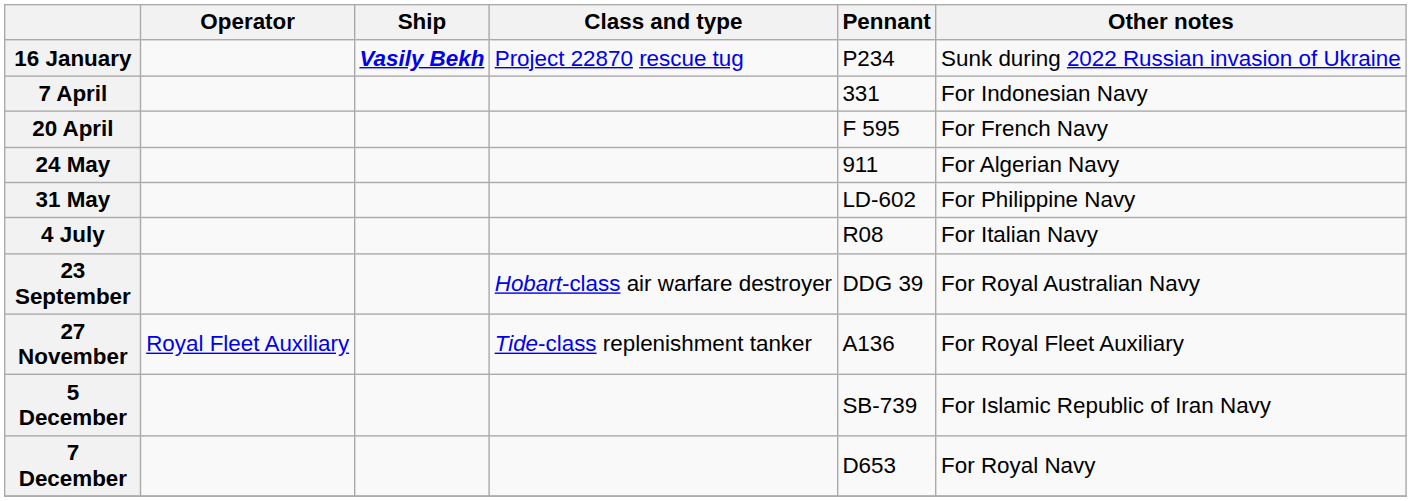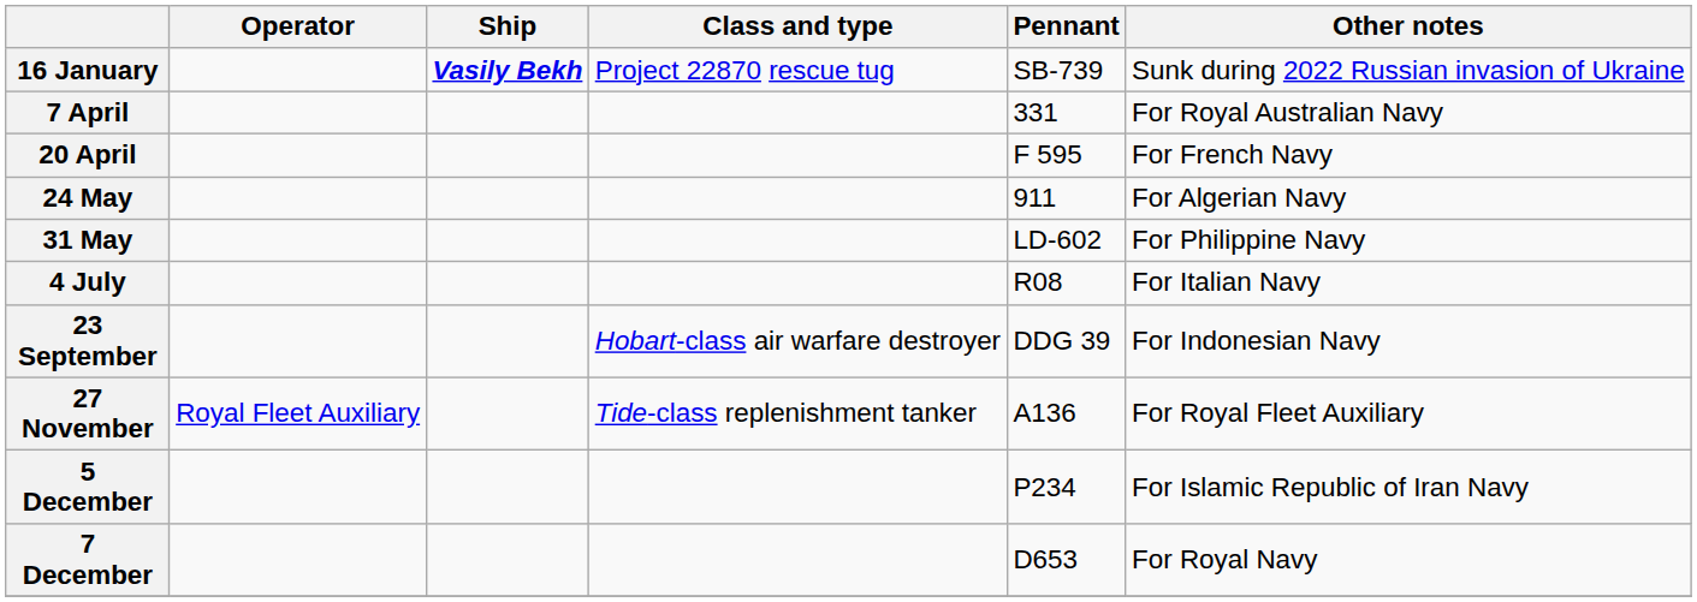 <table Class="wikitable">
 <tr>
 <th width="90"></th>
 <th>Operator</th>
 <th>Ship</th>
 <th>Class and type</th>
 <th>Pennant</th>
 <th>Other notes</th>
 </tr>
 <tr>
 <th>16 January</th>
 <td></td>
 <td><strong><em><a href='#'>Vasily Bekh</a></em></strong></td>
 <td><a href='#'>Project 22870</a> <a href='#'>rescue tug</a></td>
-<td>P234</td>
+<td>SB-739</td>
 <td>Sunk during <a href='#'>2022 Russian invasion of Ukraine</a></td>
 </tr>
 <tr ---->
 <th>7 April</th>
 <td></td>
 <td><strong></strong></td>
 <td></td>
 <td>331</td>
-<td>For Indonesian Navy</td>
+<td>For Royal Australian Navy</td>
 </tr>
 <tr ---->
 <th>20 April</th>
 <td></td>
 <td><strong></strong></td>
 <td></td>
 <td>F 595</td>
 <td>For French Navy</td>
 </tr>
 <tr ---->
 <th>24 May</th>
 <td></td>
 <td><strong></strong></td>
 <td></td>
 <td>911</td>
 <td>For Algerian Navy</td>
 </tr>
 <tr ---->
 <th>31 May</th>
 <td></td>
 <td><strong></strong></td>
 <td></td>
 <td>LD-602</td>
 <td>For Philippine Navy</td>
 </tr>
 <tr ---->
 <th>4 July</th>
 <td></td>
 <td><strong></strong></td>
 <td></td>
 <td>R08</td>
 <td>For Italian Navy</td>
 </tr>
 <tr ---->
 <th>23 September</th>
 <td></td>
 <td><strong></strong></td>
 <td><a href='#'><em>Hobart</em>-class</a> air warfare destroyer</td>
 <td>DDG 39</td>
-<td>For Royal Australian Navy</td>
+<td>For Indonesian Navy</td>
 </tr>
 <tr ---->
 <th>27 November</th>
 <td> <a href='#'>Royal Fleet Auxiliary</a></td>
 <td><strong></strong></td>
 <td><a href='#'><em>Tide</em>-class</a> replenishment tanker</td>
 <td>A136</td>
 <td>For Royal Fleet Auxiliary</td>
 </tr>
 <tr ---->
 <th>5 December</th>
 <td></td>
 <td><strong></strong></td>
 <td></td>
-<td>SB-739</td>
+<td>P234</td>
 <td>For Islamic Republic of Iran Navy</td>
 </tr>
 <tr ---->
 <th>7 December</th>
 <td></td>
 <td><strong></strong></td>
 <td></td>
 <td>D653</td>
 <td>For Royal Navy</td>
 </tr>
 <tr ---->
 </tr>
 </table>
